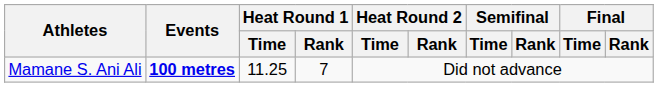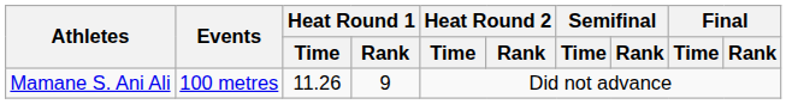 <table class=wikitable style=font-size:90%>
 <tr>
 <th rowspan=2>Athletes</th>
 <th rowspan=2>Events</th>
 <th colspan=2>Heat Round 1</th>
 <th colspan=2>Heat Round 2</th>
 <th colspan=2>Semifinal</th>
 <th colspan=2>Final</th>
 </tr>
 <tr>
 <th>Time</th>
 <th>Rank</th>
 <th>Time</th>
 <th>Rank</th>
 <th>Time</th>
 <th>Rank</th>
 <th>Time</th>
 <th>Rank</th>
 </tr>
 <tr>
 <td><a href='#'>Mamane S. Ani Ali</a></td>
-<td><strong><a href='#'>100 metres</a></strong></td>
-<td align=center>11.25</td>
-<td align=center>7</td>
+<td><a href='#'>100 metres</a></td>
+<td align=center>11.26</td>
+<td align=center>9</td>
 <td align=center colspan=6>Did not advance</td>
 </tr>
 </table>
